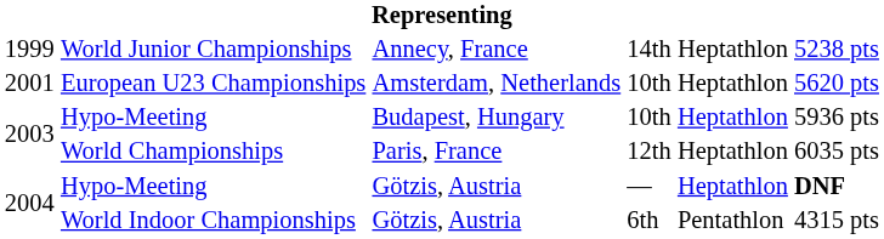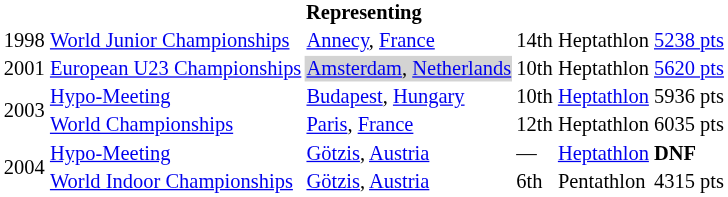 <table>
 <tr>
 <th colspan="6">Representing </th>
 </tr>
 <tr>
-<td>1999</td>
+<td>1998</td>
 <td><a href='#'>World Junior Championships</a></td>
 <td><a href='#'>Annecy</a>, <a href='#'>France</a></td>
 <td>14th</td>
 <td>Heptathlon</td>
 <td><a href='#'>5238 pts</a></td>
 </tr>
 <tr>
 <td>2001</td>
 <td><a href='#'>European U23 Championships</a></td>
-<td><a href='#'>Amsterdam</a>, <a href='#'>Netherlands</a></td>
+<td style="background: lightgrey;"><a href='#'>Amsterdam</a>, <a href='#'>Netherlands</a></td>
 <td>10th</td>
 <td>Heptathlon</td>
 <td><a href='#'>5620 pts</a></td>
 </tr>
 <tr>
 <td rowspan=2>2003</td>
 <td><a href='#'>Hypo-Meeting</a></td>
 <td><a href='#'>Budapest</a>, <a href='#'>Hungary</a></td>
 <td>10th</td>
 <td><a href='#'>Heptathlon</a></td>
 <td>5936 pts</td>
 </tr>
 <tr>
 <td><a href='#'>World Championships</a></td>
 <td><a href='#'>Paris</a>, <a href='#'>France</a></td>
 <td>12th</td>
 <td>Heptathlon</td>
 <td>6035 pts</td>
 </tr>
 <tr>
 <td rowspan=2>2004</td>
 <td><a href='#'>Hypo-Meeting</a></td>
 <td><a href='#'>Götzis</a>, <a href='#'>Austria</a></td>
 <td>—</td>
 <td><a href='#'>Heptathlon</a></td>
 <td><strong>DNF</strong></td>
 </tr>
 <tr>
 <td><a href='#'>World Indoor Championships</a></td>
 <td><a href='#'>Götzis</a>, <a href='#'>Austria</a></td>
 <td>6th</td>
 <td>Pentathlon</td>
 <td>4315 pts</td>
 </tr>
 </table>
